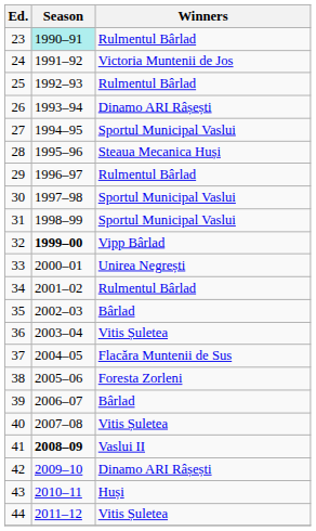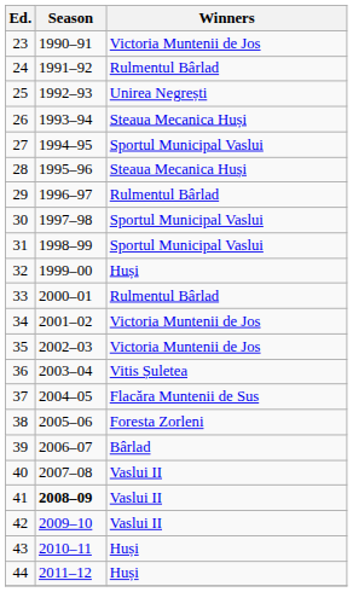 <table class="wikitable" style="font-size:90%">
 <tr>
 <th><abbr>Ed.</abbr></th>
 <th width="60">Season</th>
 <th width="220">Winners</th>
 </tr>
 <tr>
 <td align=center>23</td>
-<td style="background: paleturquoise;">1990–91</td>
-<td><a href='#'>Rulmentul Bârlad</a></td>
+<td>1990–91</td>
+<td><a href='#'>Victoria Muntenii de Jos</a></td>
 </tr>
 <tr>
 <td align=center>24</td>
 <td>1991–92</td>
-<td><a href='#'>Victoria Muntenii de Jos</a></td>
+<td><a href='#'>Rulmentul Bârlad</a></td>
 </tr>
 <tr>
 <td align=center>25</td>
 <td>1992–93</td>
-<td><a href='#'>Rulmentul Bârlad</a></td>
+<td><a href='#'>Unirea Negrești</a></td>
 </tr>
 <tr>
 <td align=center>26</td>
 <td>1993–94</td>
-<td><a href='#'>Dinamo ARI Râșești</a></td>
+<td><a href='#'>Steaua Mecanica Huși</a></td>
 </tr>
 <tr>
 <td align=center>27</td>
 <td>1994–95</td>
 <td><a href='#'>Sportul Municipal Vaslui</a></td>
 </tr>
 <tr>
 <td align=center>28</td>
 <td>1995–96</td>
 <td><a href='#'>Steaua Mecanica Huși</a></td>
 </tr>
 <tr>
 <td align=center>29</td>
 <td>1996–97</td>
 <td><a href='#'>Rulmentul Bârlad</a></td>
 </tr>
 <tr>
 <td align=center>30</td>
 <td>1997–98</td>
 <td><a href='#'>Sportul Municipal Vaslui</a></td>
 </tr>
 <tr>
 <td align=center>31</td>
 <td>1998–99</td>
 <td><a href='#'>Sportul Municipal Vaslui</a></td>
 </tr>
 <tr>
 <td align=center>32</td>
-<td><strong>1999–00</strong></td>
-<td><a href='#'>Vipp Bârlad</a></td>
+<td>1999–00</td>
+<td><a href='#'>Huși</a></td>
 </tr>
 <tr>
 <td align=center>33</td>
 <td>2000–01</td>
-<td><a href='#'>Unirea Negrești</a></td>
+<td><a href='#'>Rulmentul Bârlad</a></td>
 </tr>
 <tr>
 <td align=center>34</td>
 <td>2001–02</td>
-<td><a href='#'>Rulmentul Bârlad</a></td>
+<td><a href='#'>Victoria Muntenii de Jos</a></td>
 </tr>
 <tr>
 <td align=center>35</td>
 <td>2002–03</td>
-<td><a href='#'>Bârlad</a></td>
+<td><a href='#'>Victoria Muntenii de Jos</a></td>
 </tr>
 <tr>
 <td align=center>36</td>
 <td>2003–04</td>
 <td><a href='#'>Vitis Șuletea</a></td>
 </tr>
 <tr>
 <td align=center>37</td>
 <td>2004–05</td>
 <td><a href='#'>Flacăra Muntenii de Sus</a></td>
 </tr>
 <tr>
 <td align=center>38</td>
 <td>2005–06</td>
 <td><a href='#'>Foresta Zorleni</a></td>
 </tr>
 <tr>
 <td align=center>39</td>
 <td>2006–07</td>
 <td><a href='#'>Bârlad</a></td>
 </tr>
 <tr>
 <td align=center>40</td>
 <td>2007–08</td>
-<td><a href='#'>Vitis Șuletea</a></td>
+<td><a href='#'>Vaslui II</a></td>
 </tr>
 <tr>
 <td align=center>41</td>
 <td><strong>2008–09</strong></td>
 <td><a href='#'>Vaslui II</a></td>
 </tr>
 <tr>
 <td align=center>42</td>
 <td><a href='#'>2009–10</a></td>
-<td><a href='#'>Dinamo ARI Râșești</a></td>
+<td><a href='#'>Vaslui II</a></td>
 </tr>
 <tr>
 <td align=center>43</td>
 <td><a href='#'>2010–11</a></td>
 <td><a href='#'>Huși</a></td>
 </tr>
 <tr>
 <td align=center>44</td>
 <td><a href='#'>2011–12</a></td>
-<td><a href='#'>Vitis Șuletea</a></td>
+<td><a href='#'>Huși</a></td>
 </tr>
 <tr>
 </tr>
 </table>
